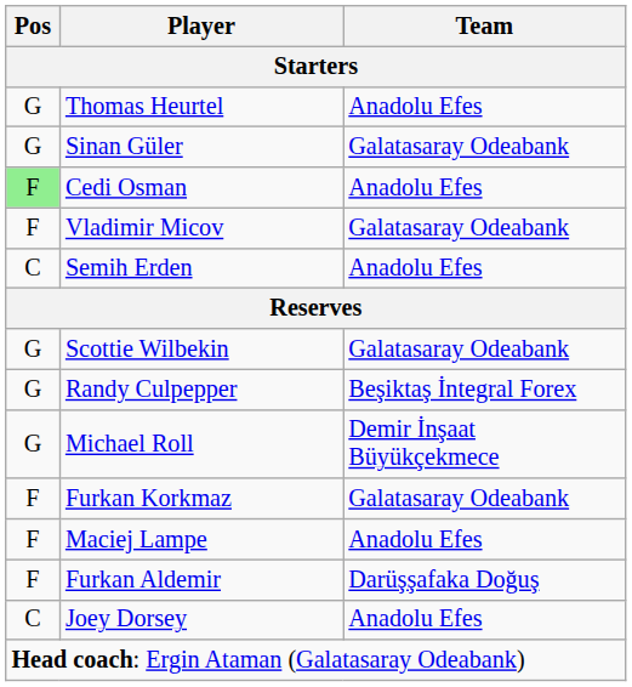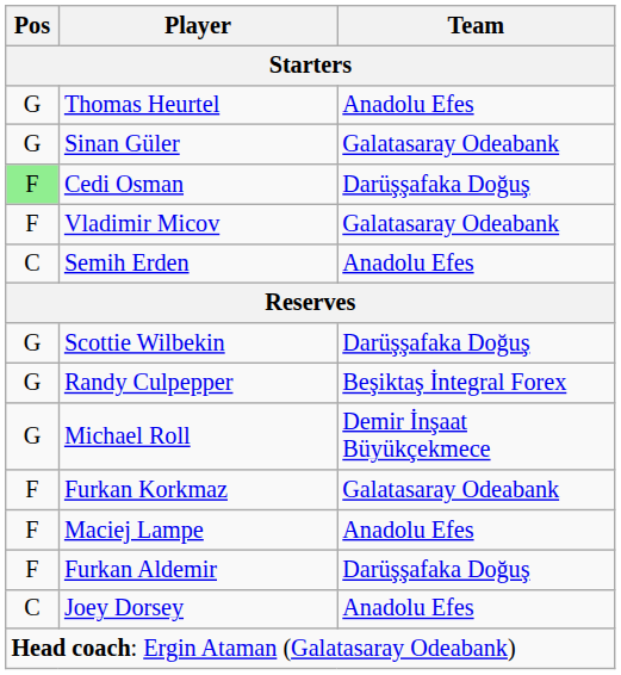 <table class="wikitable" style="text-align:center; font-size:90%;">
 <tr>
 <th scope="col" style="width:25px;">Pos</th>
 <th scope="col" style="width:160px;">Player</th>
 <th scope="col" style="width:160px;">Team</th>
 </tr>
 <tr>
 <th scope="col" colspan="5">Starters</th>
 </tr>
 <tr>
 <td>G</td>
 <td style="text-align:left"> <a href='#'>Thomas Heurtel</a></td>
 <td style="text-align:left"><a href='#'>Anadolu Efes</a></td>
 </tr>
 <tr>
 <td>G</td>
 <td style="text-align:left"> <a href='#'>Sinan Güler</a></td>
 <td style="text-align:left"><a href='#'>Galatasaray Odeabank</a></td>
 </tr>
 <tr>
 <td style="background: lightgreen;">F</td>
 <td style="text-align:left"> <a href='#'>Cedi Osman</a></td>
-<td style="text-align:left"><a href='#'>Anadolu Efes</a></td>
+<td style="text-align:left"><a href='#'>Darüşşafaka Doğuş</a></td>
 </tr>
 <tr>
 <td>F</td>
 <td style="text-align:left"> <a href='#'>Vladimir Micov</a></td>
 <td style="text-align:left"><a href='#'>Galatasaray Odeabank</a></td>
 </tr>
 <tr>
 <td>C</td>
 <td style="text-align:left"> <a href='#'>Semih Erden</a></td>
 <td style="text-align:left"><a href='#'>Anadolu Efes</a></td>
 </tr>
 <tr>
 <th scope="col" colspan="5">Reserves</th>
 </tr>
 <tr>
 <td>G</td>
 <td style="text-align:left"> <a href='#'>Scottie Wilbekin</a></td>
-<td style="text-align:left"><a href='#'>Galatasaray Odeabank</a></td>
+<td style="text-align:left"><a href='#'>Darüşşafaka Doğuş</a></td>
 </tr>
 <tr>
 <td>G</td>
 <td style="text-align:left"> <a href='#'>Randy Culpepper</a></td>
 <td style="text-align:left"><a href='#'>Beşiktaş İntegral Forex</a></td>
 </tr>
 <tr>
 <td>G</td>
 <td style="text-align:left"> <a href='#'>Michael Roll</a></td>
 <td style="text-align:left"><a href='#'>Demir İnşaat Büyükçekmece</a></td>
 </tr>
 <tr>
 <td>F</td>
 <td style="text-align:left"> <a href='#'>Furkan Korkmaz</a></td>
 <td style="text-align:left"><a href='#'>Galatasaray Odeabank</a></td>
 </tr>
 <tr>
 <td>F</td>
 <td style="text-align:left"> <a href='#'>Maciej Lampe</a></td>
 <td style="text-align:left"><a href='#'>Anadolu Efes</a></td>
 </tr>
 <tr>
 <td>F</td>
 <td style="text-align:left"> <a href='#'>Furkan Aldemir</a></td>
 <td style="text-align:left"><a href='#'>Darüşşafaka Doğuş</a></td>
 </tr>
 <tr>
 <td>C</td>
 <td style="text-align:left"> <a href='#'>Joey Dorsey</a></td>
 <td style="text-align:left"><a href='#'>Anadolu Efes</a></td>
 </tr>
 <tr>
 <td style="text-align:left" colspan="5"><strong>Head coach</strong>:  <a href='#'>Ergin Ataman</a> (<a href='#'>Galatasaray Odeabank</a>)</td>
 </tr>
 </table>
